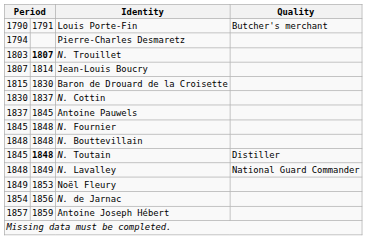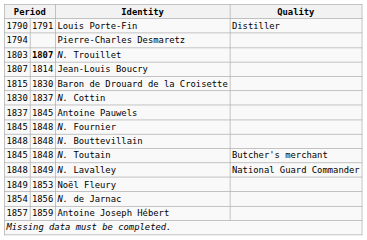 <table class="wikitable">
 <tr>
 <th colspan="2">Period</th>
 <th>Identity</th>
 <th><strong>Quality</strong></th>
 </tr>
 <tr>
 <td>1790</td>
 <td>1791</td>
 <td>Louis Porte-Fin</td>
-<td>Butcher's merchant</td>
+<td>Distiller</td>
 </tr>
 <tr>
 <td>1794</td>
 <td></td>
 <td>Pierre-Charles Desmaretz</td>
 <td></td>
 </tr>
 <tr>
 <td>1803</td>
 <td><strong>1807</strong></td>
 <td><em>N.</em> Trouillet</td>
 <td></td>
 </tr>
 <tr>
 <td>1807</td>
 <td>1814</td>
 <td>Jean-Louis Boucry</td>
 <td></td>
 </tr>
 <tr>
 <td>1815</td>
 <td>1830</td>
 <td>Baron de Drouard de la Croisette</td>
 <td></td>
 </tr>
 <tr>
 <td>1830</td>
 <td>1837</td>
 <td><em>N.</em> Cottin</td>
 <td></td>
 </tr>
 <tr>
 <td>1837</td>
 <td>1845</td>
 <td>Antoine Pauwels</td>
 <td></td>
 </tr>
 <tr>
 <td>1845</td>
 <td>1848</td>
 <td><em>N.</em> Fournier</td>
 <td></td>
 </tr>
 <tr>
 <td>1848</td>
 <td>1848</td>
 <td><em>N.</em> Bouttevillain</td>
 <td></td>
 </tr>
 <tr>
 <td>1845</td>
-<td><strong>1848</strong></td>
+<td>1848</td>
 <td><em>N.</em> Toutain</td>
-<td>Distiller</td>
+<td>Butcher's merchant</td>
 </tr>
 <tr>
 <td>1848</td>
 <td>1849</td>
 <td><em>N.</em> Lavalley</td>
 <td>National Guard Commander</td>
 </tr>
 <tr>
 <td>1849</td>
 <td>1853</td>
 <td>Noël Fleury</td>
 <td></td>
 </tr>
 <tr>
 <td>1854</td>
 <td>1856</td>
 <td><em>N.</em> de Jarnac</td>
 <td></td>
 </tr>
 <tr>
 <td>1857</td>
 <td>1859</td>
 <td>Antoine Joseph Hébert</td>
 <td></td>
 </tr>
 <tr>
 <td colspan="4"><em>Missing data must be completed.</em></td>
 </tr>
 </table>
